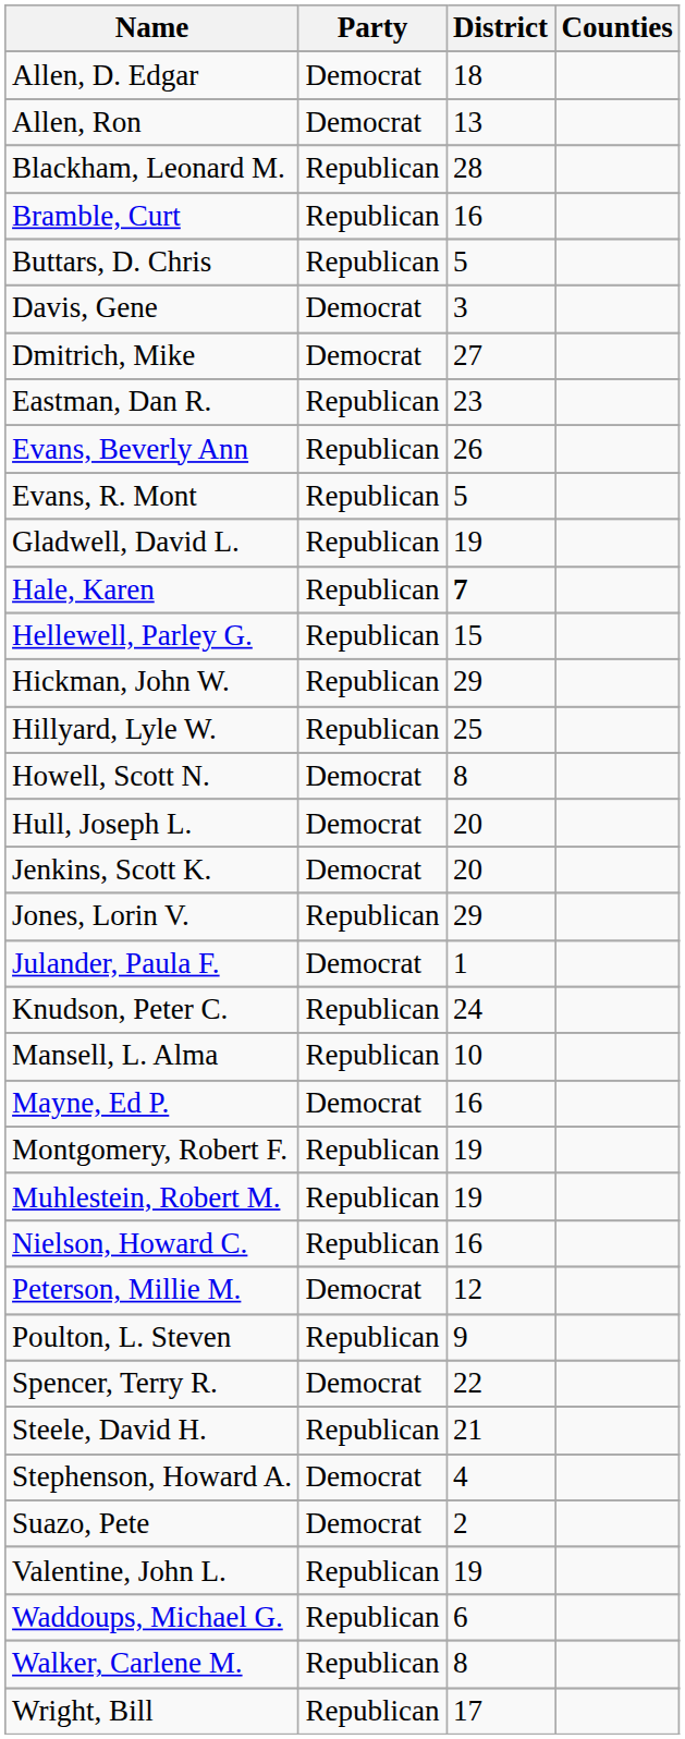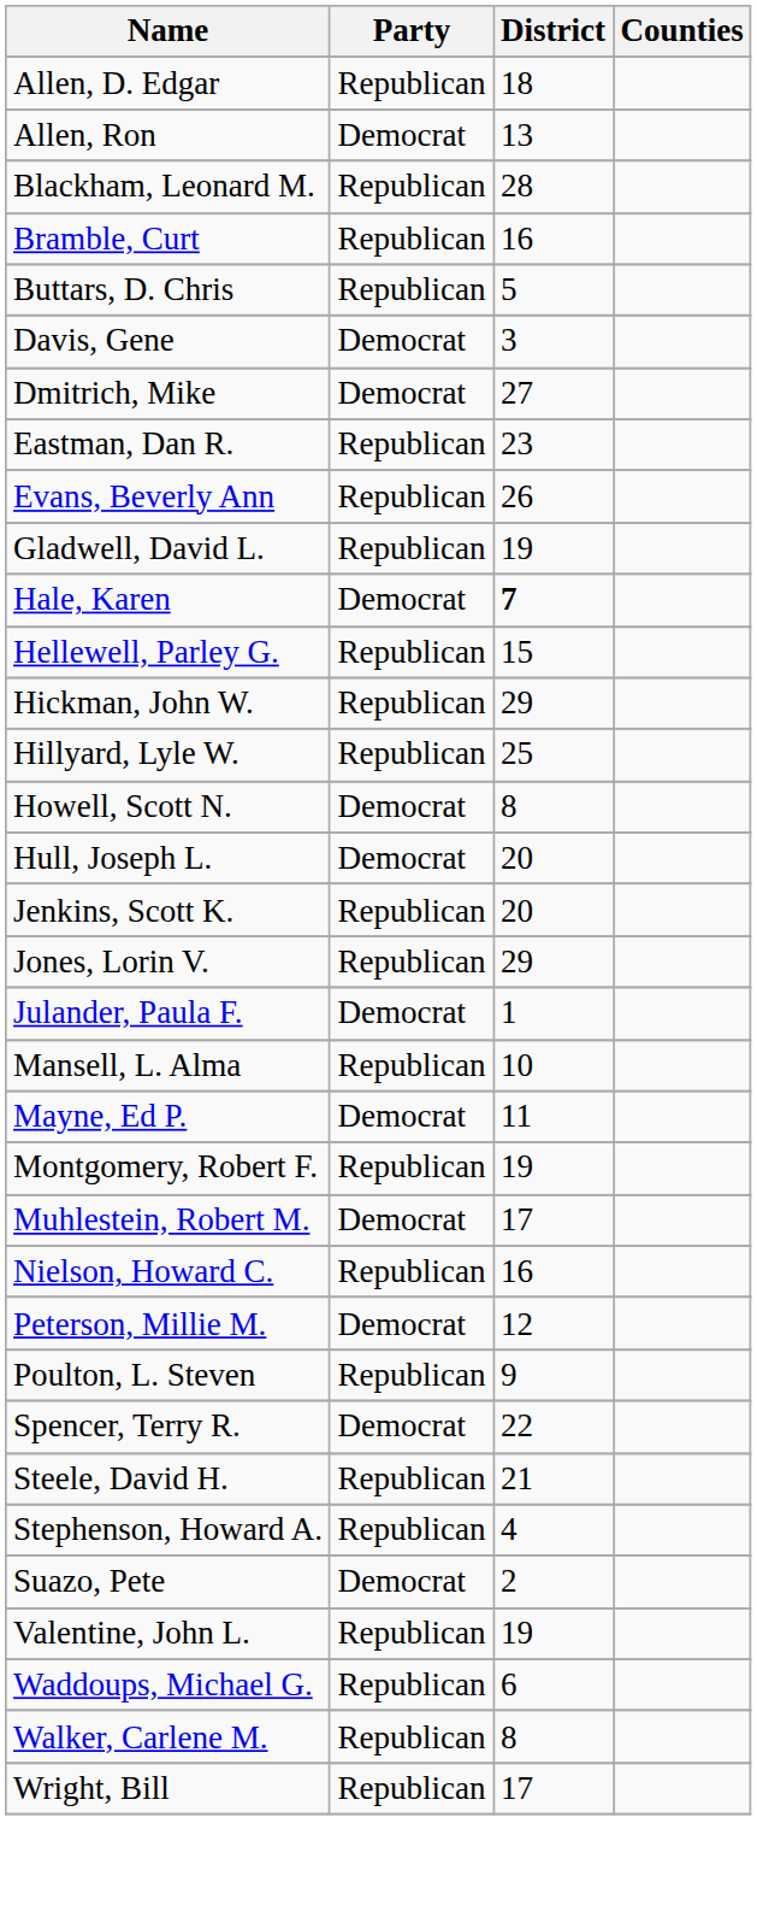 <table class="wikitable">
 <tr>
 <th>Name</th>
 <th>Party</th>
 <th>District</th>
 <th>Counties</th>
 </tr>
 <tr>
 </tr>
 <tr>
 <td>Allen, D. Edgar</td>
-<td>Democrat</td>
+<td>Republican</td>
 <td>18</td>
 <td></td>
 </tr>
 <tr>
 </tr>
 <tr>
 <td>Allen, Ron</td>
 <td>Democrat</td>
 <td>13</td>
 <td></td>
 </tr>
 <tr>
 </tr>
 <tr>
 <td>Blackham, Leonard M.</td>
 <td>Republican</td>
 <td>28</td>
 <td></td>
 </tr>
 <tr>
 </tr>
 <tr>
 <td><a href='#'>Bramble, Curt</a></td>
 <td>Republican</td>
 <td>16</td>
 <td></td>
 </tr>
 <tr>
 </tr>
 <tr>
 <td>Buttars, D. Chris</td>
 <td>Republican</td>
 <td>5</td>
 <td></td>
 </tr>
 <tr>
 </tr>
 <tr>
 <td>Davis, Gene</td>
 <td>Democrat</td>
 <td>3</td>
 <td></td>
 </tr>
 <tr>
 </tr>
 <tr>
 <td>Dmitrich, Mike</td>
 <td>Democrat</td>
 <td>27</td>
 <td></td>
 </tr>
 <tr>
 </tr>
 <tr>
 <td>Eastman, Dan R.</td>
 <td>Republican</td>
 <td>23</td>
 <td></td>
 </tr>
 <tr>
 </tr>
 <tr>
 <td><a href='#'>Evans, Beverly Ann</a></td>
 <td>Republican</td>
 <td>26</td>
 <td></td>
 </tr>
 <tr>
 </tr>
 <tr>
-<td>Evans, R. Mont</td>
-<td>Republican</td>
-<td>5</td>
-<td></td>
-</tr>
-<tr>
 </tr>
 <tr>
 <td>Gladwell, David L.</td>
 <td>Republican</td>
 <td>19</td>
 <td></td>
 </tr>
 <tr>
 </tr>
 <tr>
 <td><a href='#'>Hale, Karen</a></td>
-<td>Republican</td>
+<td>Democrat</td>
 <td><strong>7</strong></td>
 <td></td>
 </tr>
 <tr>
 </tr>
 <tr>
 <td><a href='#'>Hellewell, Parley G.</a></td>
 <td>Republican</td>
 <td>15</td>
 <td></td>
 </tr>
 <tr>
 </tr>
 <tr>
 <td>Hickman, John W.</td>
 <td>Republican</td>
 <td>29</td>
 <td></td>
 </tr>
 <tr>
 </tr>
 <tr>
 <td>Hillyard, Lyle W.</td>
 <td>Republican</td>
 <td>25</td>
 <td></td>
 </tr>
 <tr>
 </tr>
 <tr>
 <td>Howell, Scott N.</td>
 <td>Democrat</td>
 <td>8</td>
 <td></td>
 </tr>
 <tr>
 </tr>
 <tr>
 <td>Hull, Joseph L.</td>
 <td>Democrat</td>
 <td>20</td>
 <td></td>
 </tr>
 <tr>
 </tr>
 <tr>
 <td>Jenkins, Scott K.</td>
-<td>Democrat</td>
+<td>Republican</td>
 <td>20</td>
 <td></td>
 </tr>
 <tr>
 </tr>
 <tr>
 <td>Jones, Lorin V.</td>
 <td>Republican</td>
 <td>29</td>
 <td></td>
 </tr>
 <tr>
 </tr>
 <tr>
 <td><a href='#'>Julander, Paula F.</a></td>
 <td>Democrat</td>
 <td>1</td>
 <td></td>
 </tr>
 <tr>
 </tr>
 <tr>
-<td>Knudson, Peter C.</td>
-<td>Republican</td>
-<td>24</td>
-<td></td>
-</tr>
-<tr>
 </tr>
 <tr>
 <td>Mansell, L. Alma</td>
 <td>Republican</td>
 <td>10</td>
 <td></td>
 </tr>
 <tr>
 </tr>
 <tr>
 <td><a href='#'>Mayne, Ed P.</a></td>
 <td>Democrat</td>
-<td>16</td>
+<td>11</td>
 <td></td>
 </tr>
 <tr>
 </tr>
 <tr>
 <td>Montgomery, Robert F.</td>
 <td>Republican</td>
 <td>19</td>
 <td></td>
 </tr>
 <tr>
 </tr>
 <tr>
 <td><a href='#'>Muhlestein, Robert M.</a></td>
-<td>Republican</td>
-<td>19</td>
+<td>Democrat</td>
+<td>17</td>
 <td></td>
 </tr>
 <tr>
 </tr>
 <tr>
 <td><a href='#'>Nielson, Howard C.</a></td>
 <td>Republican</td>
 <td>16</td>
 <td></td>
 </tr>
 <tr>
 </tr>
 <tr>
 <td><a href='#'>Peterson, Millie M.</a></td>
 <td>Democrat</td>
 <td>12</td>
 <td></td>
 </tr>
 <tr>
 </tr>
 <tr>
 <td>Poulton, L. Steven</td>
 <td>Republican</td>
 <td>9</td>
 <td></td>
 </tr>
 <tr>
 </tr>
 <tr>
 <td>Spencer, Terry R.</td>
 <td>Democrat</td>
 <td>22</td>
 <td></td>
 </tr>
 <tr>
 </tr>
 <tr>
 <td>Steele, David H.</td>
 <td>Republican</td>
 <td>21</td>
 <td></td>
 </tr>
 <tr>
 </tr>
 <tr>
 <td>Stephenson, Howard A.</td>
-<td>Democrat</td>
+<td>Republican</td>
 <td>4</td>
 <td></td>
 </tr>
 <tr>
 </tr>
 <tr>
 <td>Suazo, Pete</td>
 <td>Democrat</td>
 <td>2</td>
 <td></td>
 </tr>
 <tr>
 </tr>
 <tr>
 <td>Valentine, John L.</td>
 <td>Republican</td>
 <td>19</td>
 <td></td>
 </tr>
 <tr>
 </tr>
 <tr>
 <td><a href='#'>Waddoups, Michael G.</a></td>
 <td>Republican</td>
 <td>6</td>
 <td></td>
 </tr>
 <tr>
 </tr>
 <tr>
 <td><a href='#'>Walker, Carlene M.</a></td>
 <td>Republican</td>
 <td>8</td>
 <td></td>
 </tr>
 <tr>
 </tr>
 <tr>
 <td>Wright, Bill</td>
 <td>Republican</td>
 <td>17</td>
 <td></td>
 </tr>
 <tr>
 </tr>
 </table>
